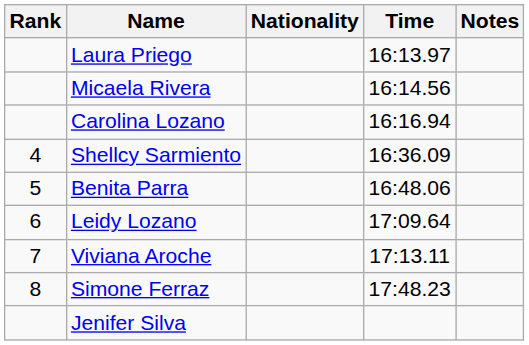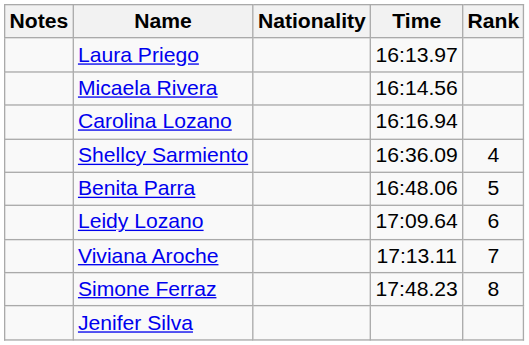 <table class="wikitable sortable" style="text-align:center">
 <tr>
-<th>Rank</th>
+<th>Notes</th>
 <th>Name</th>
 <th>Nationality</th>
 <th>Time</th>
-<th>Notes</th>
+<th>Rank</th>
 </tr>
 <tr>
 <td></td>
 <td align=left><a href='#'>Laura Priego</a></td>
 <td align=left></td>
 <td>16:13.97</td>
 <td></td>
 </tr>
 <tr>
 <td></td>
 <td align=left><a href='#'>Micaela Rivera</a></td>
 <td align=left></td>
 <td>16:14.56</td>
 <td></td>
 </tr>
 <tr>
 <td></td>
 <td align=left><a href='#'>Carolina Lozano</a></td>
 <td align=left></td>
 <td>16:16.94</td>
 <td></td>
 </tr>
 <tr>
-<td>4</td>
+<td><strong></strong></td>
 <td align=left><a href='#'>Shellcy Sarmiento</a></td>
 <td align=left></td>
 <td>16:36.09</td>
-<td><strong></strong></td>
+<td>4</td>
 </tr>
 <tr>
-<td>5</td>
+<td></td>
 <td align=left><a href='#'>Benita Parra</a></td>
 <td align=left></td>
 <td>16:48.06</td>
-<td></td>
+<td>5</td>
 </tr>
 <tr>
-<td>6</td>
+<td></td>
 <td align=left><a href='#'>Leidy Lozano</a></td>
 <td align=left></td>
 <td>17:09.64</td>
-<td></td>
+<td>6</td>
 </tr>
 <tr>
-<td>7</td>
+<td></td>
 <td align=left><a href='#'>Viviana Aroche</a></td>
 <td align=left></td>
 <td>17:13.11</td>
-<td></td>
+<td>7</td>
 </tr>
 <tr>
-<td>8</td>
+<td></td>
 <td align=left><a href='#'>Simone Ferraz</a></td>
 <td align=left></td>
 <td>17:48.23</td>
-<td></td>
+<td>8</td>
 </tr>
 <tr>
 <td></td>
 <td align=left><a href='#'>Jenifer Silva</a></td>
 <td align=left></td>
 <td></td>
 <td></td>
 </tr>
 </table>
